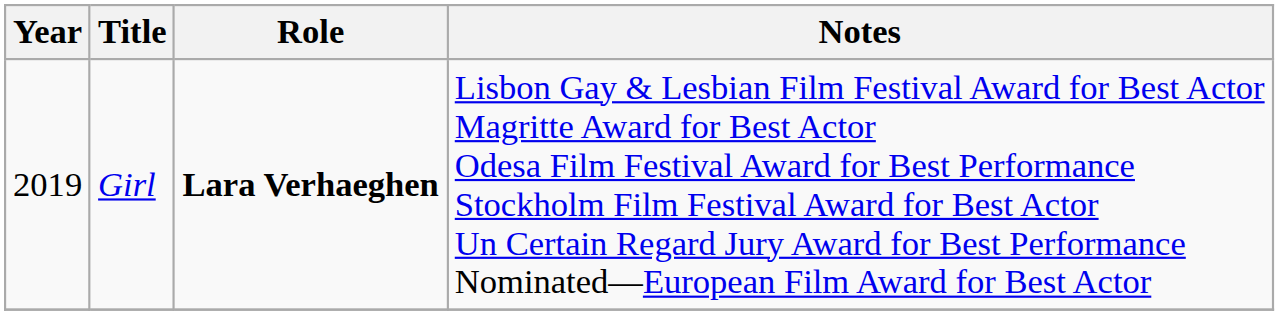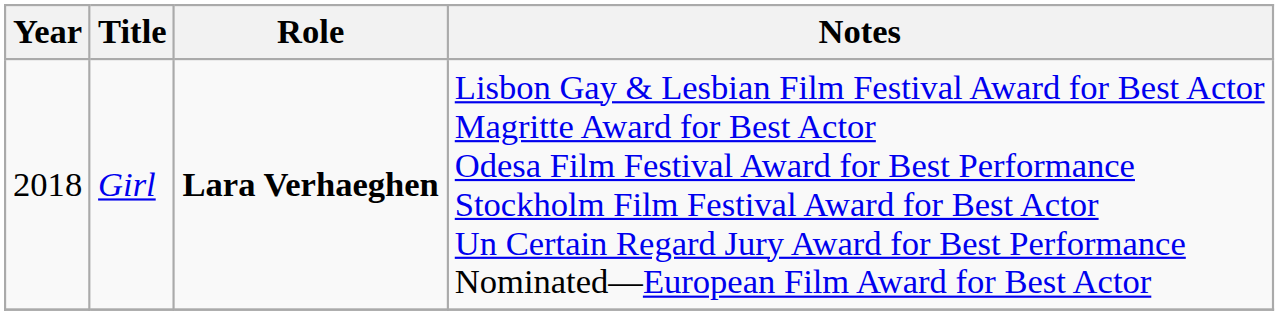 <table class="wikitable sortable">
 <tr>
 <th>Year</th>
 <th>Title</th>
 <th>Role</th>
 <th class="unsortable">Notes</th>
 </tr>
 <tr>
-<td>2019</td>
+<td>2018</td>
 <td><em><a href='#'>Girl</a></em></td>
 <td><strong>Lara Verhaeghen</strong></td>
 <td><a href='#'>Lisbon Gay & Lesbian Film Festival Award for Best Actor</a><br><a href='#'>Magritte Award for Best Actor</a><br><a href='#'>Odesa Film Festival Award for Best Performance</a><br><a href='#'>Stockholm Film Festival Award for Best Actor</a><br><a href='#'>Un Certain Regard Jury Award for Best Performance</a><br>Nominated—<a href='#'>European Film Award for Best Actor</a></td>
 </tr>
 <tr>
 </tr>
 </table>
